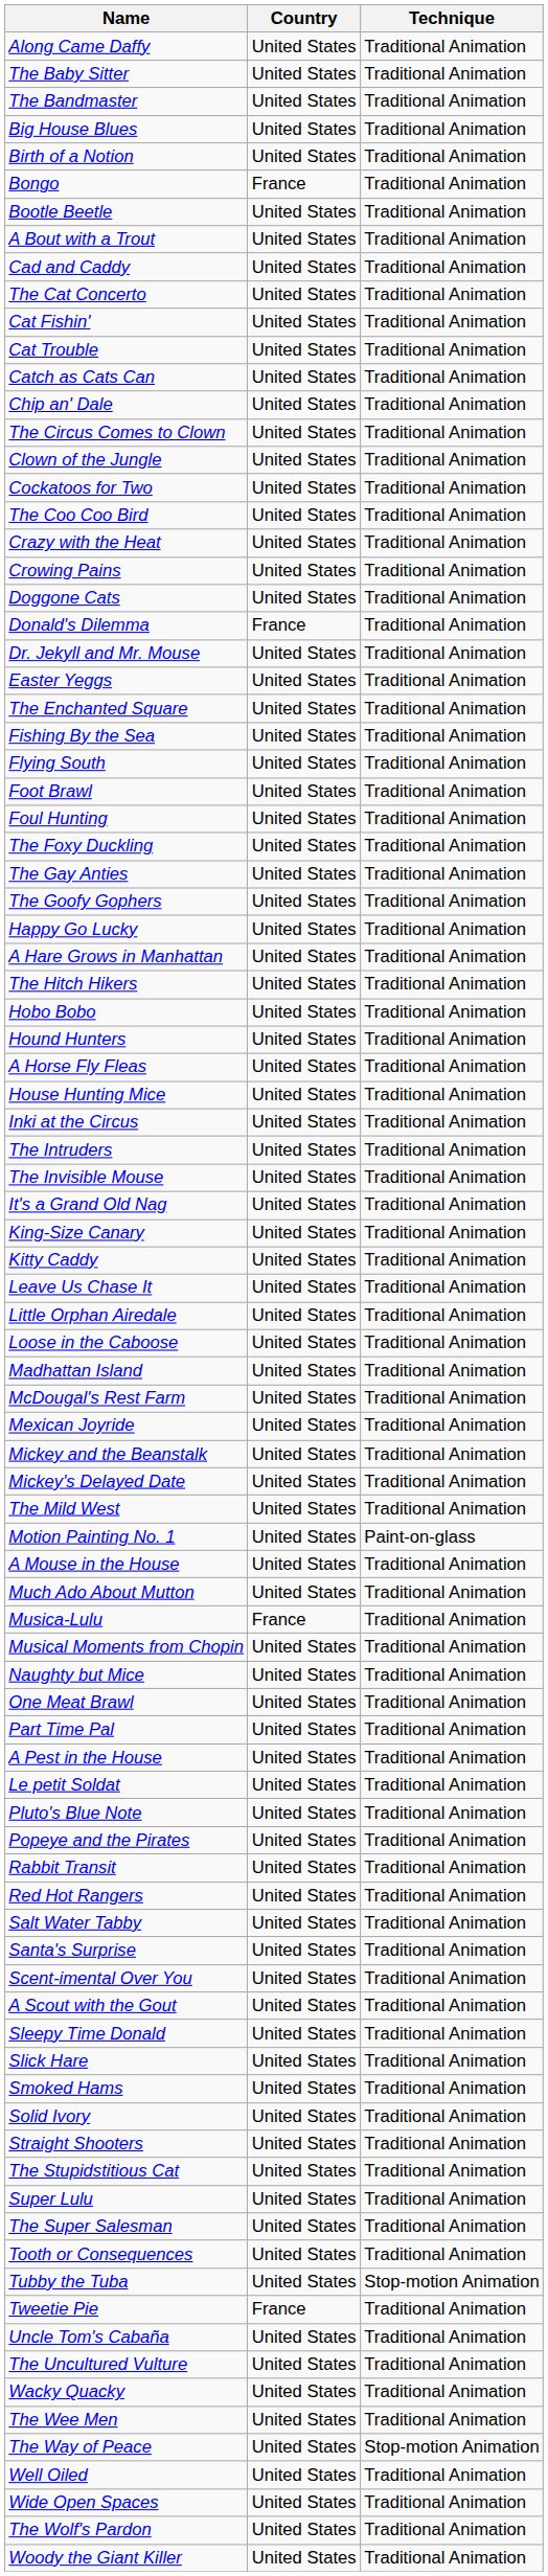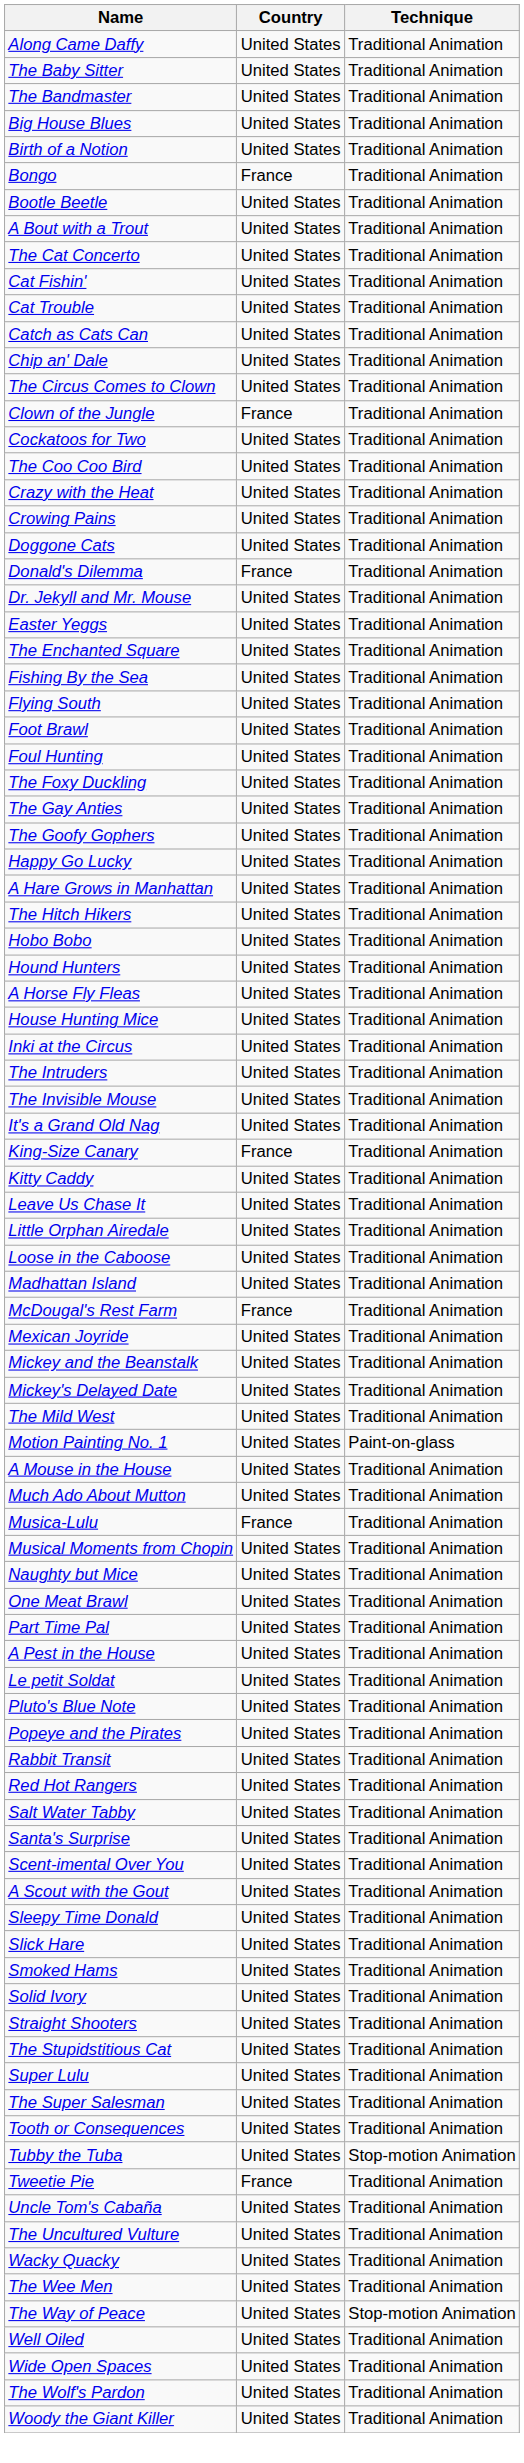 <table class="wikitable sortable">
 <tr>
 <th>Name</th>
 <th>Country</th>
 <th>Technique</th>
 </tr>
 <tr>
 <td><em><a href='#'>Along Came Daffy</a></em></td>
 <td>United States</td>
 <td>Traditional Animation</td>
 </tr>
 <tr>
 <td><em><a href='#'>The Baby Sitter</a></em></td>
 <td>United States</td>
 <td>Traditional Animation</td>
 </tr>
 <tr>
 <td><em><a href='#'>The Bandmaster</a></em></td>
 <td>United States</td>
 <td>Traditional Animation</td>
 </tr>
 <tr>
 <td><em><a href='#'>Big House Blues</a></em></td>
 <td>United States</td>
 <td>Traditional Animation</td>
 </tr>
 <tr>
 <td><em><a href='#'>Birth of a Notion</a></em></td>
 <td>United States</td>
 <td>Traditional Animation</td>
 </tr>
 <tr>
 <td><em><a href='#'>Bongo</a></em></td>
 <td>France</td>
 <td>Traditional Animation</td>
 </tr>
 <tr>
 <td><em><a href='#'>Bootle Beetle</a></em></td>
 <td>United States</td>
 <td>Traditional Animation</td>
 </tr>
 <tr>
 <td><em><a href='#'>A Bout with a Trout</a></em></td>
 <td>United States</td>
 <td>Traditional Animation</td>
 </tr>
 <tr>
-<td><em><a href='#'>Cad and Caddy</a></em></td>
-<td>United States</td>
-<td>Traditional Animation</td>
-</tr>
-<tr>
 <td><em><a href='#'>The Cat Concerto</a></em></td>
 <td>United States</td>
 <td>Traditional Animation</td>
 </tr>
 <tr>
 <td><em><a href='#'>Cat Fishin'</a></em></td>
 <td>United States</td>
 <td>Traditional Animation</td>
 </tr>
 <tr>
 <td><em><a href='#'>Cat Trouble</a></em></td>
 <td>United States</td>
 <td>Traditional Animation</td>
 </tr>
 <tr>
 <td><em><a href='#'>Catch as Cats Can</a></em></td>
 <td>United States</td>
 <td>Traditional Animation</td>
 </tr>
 <tr>
 <td><em><a href='#'>Chip an' Dale</a></em></td>
 <td>United States</td>
 <td>Traditional Animation</td>
 </tr>
 <tr>
 <td><em><a href='#'>The Circus Comes to Clown</a></em></td>
 <td>United States</td>
 <td>Traditional Animation</td>
 </tr>
 <tr>
 <td><em><a href='#'>Clown of the Jungle</a></em></td>
-<td>United States</td>
+<td>France</td>
 <td>Traditional Animation</td>
 </tr>
 <tr>
 <td><em><a href='#'>Cockatoos for Two</a></em></td>
 <td>United States</td>
 <td>Traditional Animation</td>
 </tr>
 <tr>
 <td><em><a href='#'>The Coo Coo Bird</a></em></td>
 <td>United States</td>
 <td>Traditional Animation</td>
 </tr>
 <tr>
 <td><em><a href='#'>Crazy with the Heat</a></em></td>
 <td>United States</td>
 <td>Traditional Animation</td>
 </tr>
 <tr>
 <td><em><a href='#'>Crowing Pains</a></em></td>
 <td>United States</td>
 <td>Traditional Animation</td>
 </tr>
 <tr>
 <td><em><a href='#'>Doggone Cats</a></em></td>
 <td>United States</td>
 <td>Traditional Animation</td>
 </tr>
 <tr>
 <td><em><a href='#'>Donald's Dilemma</a></em></td>
 <td>France</td>
 <td>Traditional Animation</td>
 </tr>
 <tr>
 <td><em><a href='#'>Dr. Jekyll and Mr. Mouse</a></em></td>
 <td>United States</td>
 <td>Traditional Animation</td>
 </tr>
 <tr>
 <td><em><a href='#'>Easter Yeggs</a></em></td>
 <td>United States</td>
 <td>Traditional Animation</td>
 </tr>
 <tr>
 <td><em><a href='#'>The Enchanted Square</a></em></td>
 <td>United States</td>
 <td>Traditional Animation</td>
 </tr>
 <tr>
 <td><em><a href='#'>Fishing By the Sea</a></em></td>
 <td>United States</td>
 <td>Traditional Animation</td>
 </tr>
 <tr>
 <td><em><a href='#'>Flying South</a></em></td>
 <td>United States</td>
 <td>Traditional Animation</td>
 </tr>
 <tr>
 <td><em><a href='#'>Foot Brawl</a></em></td>
 <td>United States</td>
 <td>Traditional Animation</td>
 </tr>
 <tr>
 <td><em><a href='#'>Foul Hunting</a></em></td>
 <td>United States</td>
 <td>Traditional Animation</td>
 </tr>
 <tr>
 <td><em><a href='#'>The Foxy Duckling</a></em></td>
 <td>United States</td>
 <td>Traditional Animation</td>
 </tr>
 <tr>
 <td><em><a href='#'>The Gay Anties</a></em></td>
 <td>United States</td>
 <td>Traditional Animation</td>
 </tr>
 <tr>
 <td><em><a href='#'>The Goofy Gophers</a></em></td>
 <td>United States</td>
 <td>Traditional Animation</td>
 </tr>
 <tr>
 <td><em><a href='#'>Happy Go Lucky</a></em></td>
 <td>United States</td>
 <td>Traditional Animation</td>
 </tr>
 <tr>
 <td><em><a href='#'>A Hare Grows in Manhattan</a></em></td>
 <td>United States</td>
 <td>Traditional Animation</td>
 </tr>
 <tr>
 <td><em><a href='#'>The Hitch Hikers</a></em></td>
 <td>United States</td>
 <td>Traditional Animation</td>
 </tr>
 <tr>
 <td><em><a href='#'>Hobo Bobo</a></em></td>
 <td>United States</td>
 <td>Traditional Animation</td>
 </tr>
 <tr>
 <td><em><a href='#'>Hound Hunters</a></em></td>
 <td>United States</td>
 <td>Traditional Animation</td>
 </tr>
 <tr>
 <td><em><a href='#'>A Horse Fly Fleas</a></em></td>
 <td>United States</td>
 <td>Traditional Animation</td>
 </tr>
 <tr>
 <td><em><a href='#'>House Hunting Mice</a></em></td>
 <td>United States</td>
 <td>Traditional Animation</td>
 </tr>
 <tr>
 <td><em><a href='#'>Inki at the Circus</a></em></td>
 <td>United States</td>
 <td>Traditional Animation</td>
 </tr>
 <tr>
 <td><em><a href='#'>The Intruders</a></em></td>
 <td>United States</td>
 <td>Traditional Animation</td>
 </tr>
 <tr>
 <td><em><a href='#'>The Invisible Mouse</a></em></td>
 <td>United States</td>
 <td>Traditional Animation</td>
 </tr>
 <tr>
 <td><em><a href='#'>It's a Grand Old Nag</a></em></td>
 <td>United States</td>
 <td>Traditional Animation</td>
 </tr>
 <tr>
 <td><em><a href='#'>King-Size Canary</a></em></td>
-<td>United States</td>
+<td>France</td>
 <td>Traditional Animation</td>
 </tr>
 <tr>
 <td><em><a href='#'>Kitty Caddy</a></em></td>
 <td>United States</td>
 <td>Traditional Animation</td>
 </tr>
 <tr>
 <td><em><a href='#'>Leave Us Chase It</a></em></td>
 <td>United States</td>
 <td>Traditional Animation</td>
 </tr>
 <tr>
 <td><em><a href='#'>Little Orphan Airedale</a></em></td>
 <td>United States</td>
 <td>Traditional Animation</td>
 </tr>
 <tr>
 <td><em><a href='#'>Loose in the Caboose</a></em></td>
 <td>United States</td>
 <td>Traditional Animation</td>
 </tr>
 <tr>
 <td><em><a href='#'>Madhattan Island</a></em></td>
 <td>United States</td>
 <td>Traditional Animation</td>
 </tr>
 <tr>
 <td><em><a href='#'>McDougal's Rest Farm</a></em></td>
-<td>United States</td>
+<td>France</td>
 <td>Traditional Animation</td>
 </tr>
 <tr>
 <td><em><a href='#'>Mexican Joyride</a></em></td>
 <td>United States</td>
 <td>Traditional Animation</td>
 </tr>
 <tr>
 <td><em><a href='#'>Mickey and the Beanstalk</a></em></td>
 <td>United States</td>
 <td>Traditional Animation</td>
 </tr>
 <tr>
 <td><em><a href='#'>Mickey's Delayed Date</a></em></td>
 <td>United States</td>
 <td>Traditional Animation</td>
 </tr>
 <tr>
 <td><em><a href='#'>The Mild West</a></em></td>
 <td>United States</td>
 <td>Traditional Animation</td>
 </tr>
 <tr>
 <td><em><a href='#'>Motion Painting No. 1</a></em></td>
 <td>United States</td>
 <td>Paint-on-glass</td>
 </tr>
 <tr>
 <td><em><a href='#'>A Mouse in the House</a></em></td>
 <td>United States</td>
 <td>Traditional Animation</td>
 </tr>
 <tr>
 <td><em><a href='#'>Much Ado About Mutton</a></em></td>
 <td>United States</td>
 <td>Traditional Animation</td>
 </tr>
 <tr>
 <td><em><a href='#'>Musica-Lulu</a></em></td>
 <td>France</td>
 <td>Traditional Animation</td>
 </tr>
 <tr>
 <td><em><a href='#'>Musical Moments from Chopin</a></em></td>
 <td>United States</td>
 <td>Traditional Animation</td>
 </tr>
 <tr>
 <td><em><a href='#'>Naughty but Mice</a></em></td>
 <td>United States</td>
 <td>Traditional Animation</td>
 </tr>
 <tr>
 <td><em><a href='#'>One Meat Brawl</a></em></td>
 <td>United States</td>
 <td>Traditional Animation</td>
 </tr>
 <tr>
 <td><em><a href='#'>Part Time Pal</a></em></td>
 <td>United States</td>
 <td>Traditional Animation</td>
 </tr>
 <tr>
 <td><em><a href='#'>A Pest in the House</a></em></td>
 <td>United States</td>
 <td>Traditional Animation</td>
 </tr>
 <tr>
 <td><em><a href='#'>Le petit Soldat</a></em></td>
 <td>United States</td>
 <td>Traditional Animation</td>
 </tr>
 <tr>
 <td><em><a href='#'>Pluto's Blue Note</a></em></td>
 <td>United States</td>
 <td>Traditional Animation</td>
 </tr>
 <tr>
 <td><em><a href='#'>Popeye and the Pirates</a></em></td>
 <td>United States</td>
 <td>Traditional Animation</td>
 </tr>
 <tr>
 <td><em><a href='#'>Rabbit Transit</a></em></td>
 <td>United States</td>
 <td>Traditional Animation</td>
 </tr>
 <tr>
 <td><em><a href='#'>Red Hot Rangers</a></em></td>
 <td>United States</td>
 <td>Traditional Animation</td>
 </tr>
 <tr>
 <td><em><a href='#'>Salt Water Tabby</a></em></td>
 <td>United States</td>
 <td>Traditional Animation</td>
 </tr>
 <tr>
 <td><em><a href='#'>Santa's Surprise</a></em></td>
 <td>United States</td>
 <td>Traditional Animation</td>
 </tr>
 <tr>
 <td><em><a href='#'>Scent-imental Over You</a></em></td>
 <td>United States</td>
 <td>Traditional Animation</td>
 </tr>
 <tr>
 <td><em><a href='#'>A Scout with the Gout</a></em></td>
 <td>United States</td>
 <td>Traditional Animation</td>
 </tr>
 <tr>
 <td><em><a href='#'>Sleepy Time Donald</a></em></td>
 <td>United States</td>
 <td>Traditional Animation</td>
 </tr>
 <tr>
 <td><em><a href='#'>Slick Hare</a></em></td>
 <td>United States</td>
 <td>Traditional Animation</td>
 </tr>
 <tr>
 <td><em><a href='#'>Smoked Hams</a></em></td>
 <td>United States</td>
 <td>Traditional Animation</td>
 </tr>
 <tr>
 <td><em><a href='#'>Solid Ivory</a></em></td>
 <td>United States</td>
 <td>Traditional Animation</td>
 </tr>
 <tr>
 <td><em><a href='#'>Straight Shooters</a></em></td>
 <td>United States</td>
 <td>Traditional Animation</td>
 </tr>
 <tr>
 <td><em><a href='#'>The Stupidstitious Cat</a></em></td>
 <td>United States</td>
 <td>Traditional Animation</td>
 </tr>
 <tr>
 <td><em><a href='#'>Super Lulu</a></em></td>
 <td>United States</td>
 <td>Traditional Animation</td>
 </tr>
 <tr>
 <td><em><a href='#'>The Super Salesman</a></em></td>
 <td>United States</td>
 <td>Traditional Animation</td>
 </tr>
 <tr>
 <td><em><a href='#'>Tooth or Consequences</a></em></td>
 <td>United States</td>
 <td>Traditional Animation</td>
 </tr>
 <tr>
 <td><em><a href='#'>Tubby the Tuba</a></em></td>
 <td>United States</td>
 <td>Stop-motion Animation</td>
 </tr>
 <tr>
 <td><em><a href='#'>Tweetie Pie</a></em></td>
 <td>France</td>
 <td>Traditional Animation</td>
 </tr>
 <tr>
 <td><em><a href='#'>Uncle Tom's Cabaña</a></em></td>
 <td>United States</td>
 <td>Traditional Animation</td>
 </tr>
 <tr>
 <td><em><a href='#'>The Uncultured Vulture</a></em></td>
 <td>United States</td>
 <td>Traditional Animation</td>
 </tr>
 <tr>
 <td><em><a href='#'>Wacky Quacky</a></em></td>
 <td>United States</td>
 <td>Traditional Animation</td>
 </tr>
 <tr>
 <td><em><a href='#'>The Wee Men</a></em></td>
 <td>United States</td>
 <td>Traditional Animation</td>
 </tr>
 <tr>
 <td><em><a href='#'>The Way of Peace</a></em></td>
 <td>United States</td>
 <td>Stop-motion Animation</td>
 </tr>
 <tr>
 <td><em><a href='#'>Well Oiled</a></em></td>
 <td>United States</td>
 <td>Traditional Animation</td>
 </tr>
 <tr>
 <td><em><a href='#'>Wide Open Spaces</a></em></td>
 <td>United States</td>
 <td>Traditional Animation</td>
 </tr>
 <tr>
 <td><em><a href='#'>The Wolf's Pardon</a></em></td>
 <td>United States</td>
 <td>Traditional Animation</td>
 </tr>
 <tr>
 <td><em><a href='#'>Woody the Giant Killer</a></em></td>
 <td>United States</td>
 <td>Traditional Animation</td>
 </tr>
 </table>
